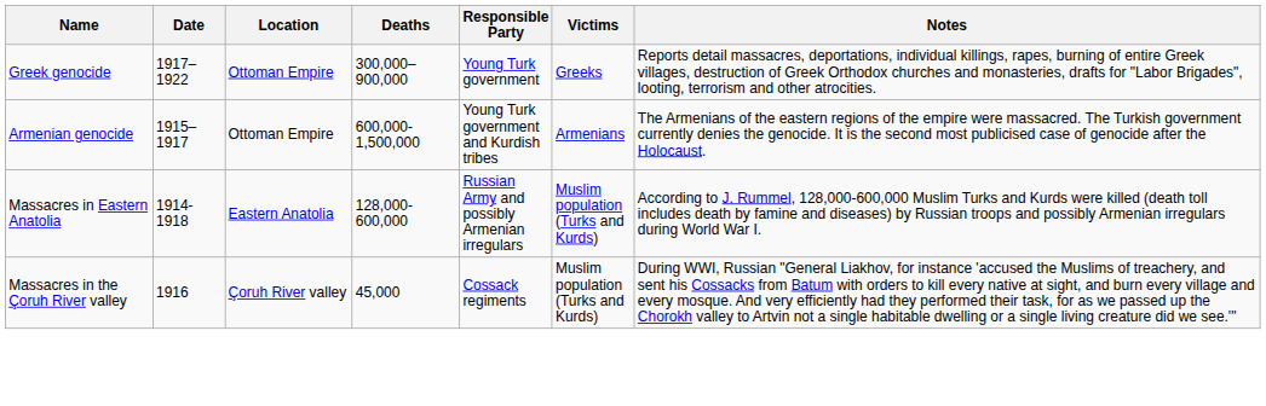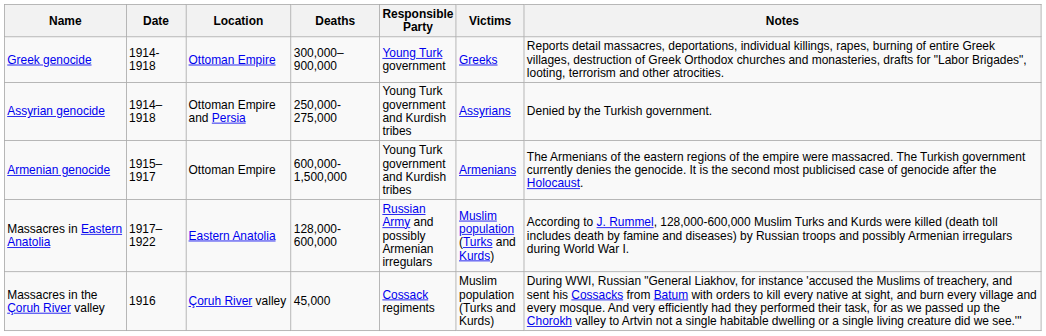 <table class="sortable wikitable" style="font-size:90%;">
 <tr>
 <th style="width:140px;">Name</th>
 <th style="width:65px;">Date</th>
 <th style="width:120px;">Location</th>
 <th style="width:100px;">Deaths</th>
 <th style="width:75px;">Responsible Party</th>
 <th style="width:75px;">Victims</th>
 <th class="unsortable">Notes</th>
 </tr>
 <tr>
 <td><a href='#'>Greek genocide</a></td>
-<td>1917–1922</td>
+<td>1914-1918</td>
 <td><a href='#'>Ottoman Empire</a></td>
 <td>300,000–900,000</td>
 <td><a href='#'>Young Turk</a> government</td>
 <td><a href='#'>Greeks</a></td>
 <td>Reports detail massacres, deportations, individual killings, rapes, burning of entire Greek villages, destruction of Greek Orthodox churches and monasteries, drafts for "Labor Brigades", looting, terrorism and other atrocities.</td>
+</tr>
+<tr>
+<td><a href='#'>Assyrian genocide</a></td>
+<td>1914–1918</td>
+<td>Ottoman Empire and <a href='#'>Persia</a></td>
+<td>250,000-275,000</td>
+<td>Young Turk government and Kurdish tribes</td>
+<td><a href='#'>Assyrians</a></td>
+<td>Denied by the Turkish government.</td>
 </tr>
 <tr>
 <td><a href='#'>Armenian genocide</a></td>
 <td>1915–1917</td>
 <td>Ottoman Empire</td>
 <td>600,000-1,500,000</td>
 <td>Young Turk government and Kurdish tribes</td>
 <td><a href='#'>Armenians</a></td>
 <td>The Armenians of the eastern regions of the empire were massacred. The Turkish government currently denies the genocide. It is the second most publicised case of genocide after the <a href='#'>Holocaust</a>.</td>
 </tr>
 <tr>
 <td>Massacres in <a href='#'>Eastern Anatolia</a></td>
-<td>1914-1918</td>
+<td>1917–1922</td>
 <td><a href='#'>Eastern Anatolia</a></td>
 <td>128,000-600,000</td>
 <td><a href='#'>Russian Army</a> and possibly Armenian irregulars</td>
 <td><a href='#'>Muslim population</a> (<a href='#'>Turks</a> and <a href='#'>Kurds</a>)</td>
 <td>According to <a href='#'>J. Rummel</a>, 128,000-600,000 Muslim Turks and Kurds were killed (death toll includes death by famine and diseases) by Russian troops and possibly Armenian irregulars during World War I.</td>
 </tr>
 <tr>
 <td>Massacres in the <a href='#'>Çoruh River</a> valley </td>
 <td>1916</td>
 <td><a href='#'>Çoruh River</a> valley</td>
 <td>45,000</td>
 <td><a href='#'>Cossack</a> regiments</td>
 <td>Muslim population (Turks and Kurds)</td>
 <td>During WWI, Russian "General Liakhov, for instance 'accused the Muslims of treachery, and sent his <a href='#'>Cossacks</a> from <a href='#'>Batum</a> with orders to kill every native at sight, and burn every village and every mosque. And very efficiently had they performed their task, for as we passed up the <a href='#'>Chorokh</a> valley to Artvin not a single habitable dwelling or a single living creature did we see.'"</td>
 </tr>
 </table>
